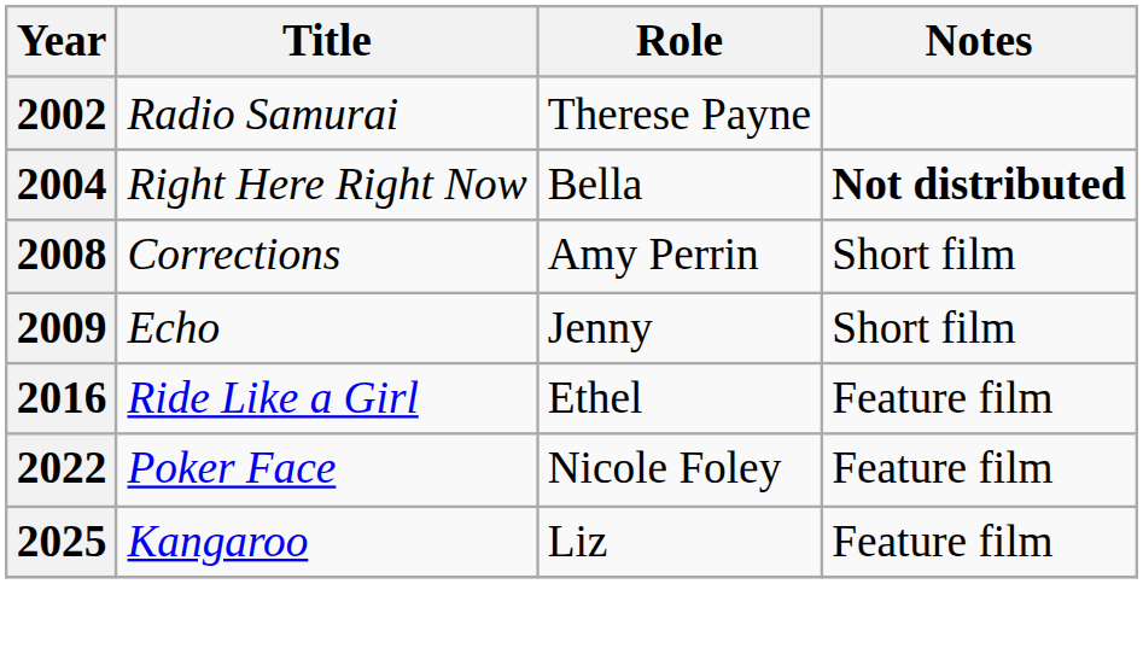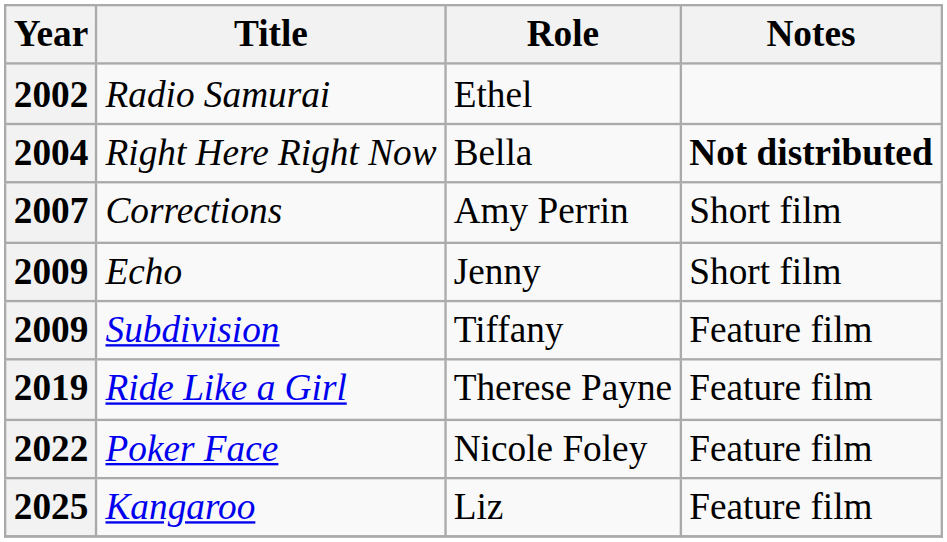 <table class="wikitable sortable plainrowheaders">
 <tr>
 <th scope="col">Year</th>
 <th scope="col">Title</th>
 <th scope="col">Role</th>
 <th scope="col" class="unsortable">Notes</th>
 </tr>
 <tr>
 <th scope="row">2002</th>
 <td><em>Radio Samurai</em></td>
-<td>Therese Payne</td>
+<td>Ethel</td>
 <td></td>
 </tr>
 <tr>
 <th scope="row">2004</th>
 <td><em>Right Here Right Now</em></td>
 <td>Bella</td>
 <td><strong>Not distributed</strong></td>
 </tr>
 <tr>
-<th scope="row">2008</th>
+<th scope="row">2007</th>
 <td><em>Corrections</em></td>
 <td>Amy Perrin</td>
 <td>Short film</td>
 </tr>
 <tr>
 <th scope="row">2009</th>
 <td><em>Echo</em></td>
 <td>Jenny</td>
 <td>Short film</td>
 </tr>
 <tr>
-<th scope="row">2016</th>
+<th scope="row">2009</th>
+<td><em><a href='#'>Subdivision</a></em></td>
+<td>Tiffany</td>
+<td>Feature film</td>
+</tr>
+<tr>
+<th scope="row">2019</th>
 <td><em><a href='#'>Ride Like a Girl</a></em></td>
-<td>Ethel</td>
+<td>Therese Payne</td>
 <td>Feature film</td>
 </tr>
 <tr>
 <th scope="row">2022</th>
 <td><em><a href='#'>Poker Face</a></em></td>
 <td>Nicole Foley</td>
 <td>Feature film</td>
 </tr>
 <tr>
 <th scope="row">2025</th>
 <td><em><a href='#'>Kangaroo</a></em></td>
 <td>Liz</td>
 <td>Feature film</td>
 </tr>
 <tr>
 </tr>
 </table>
